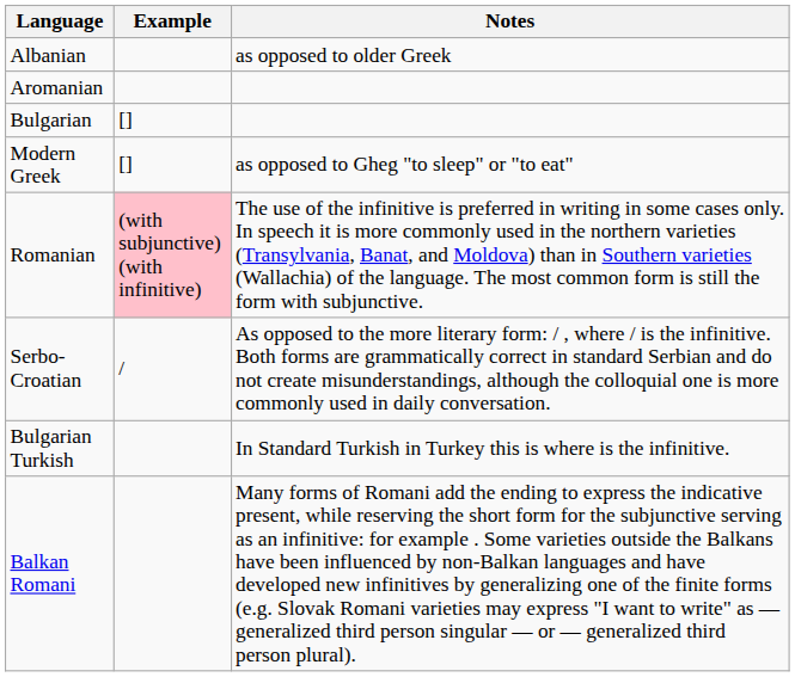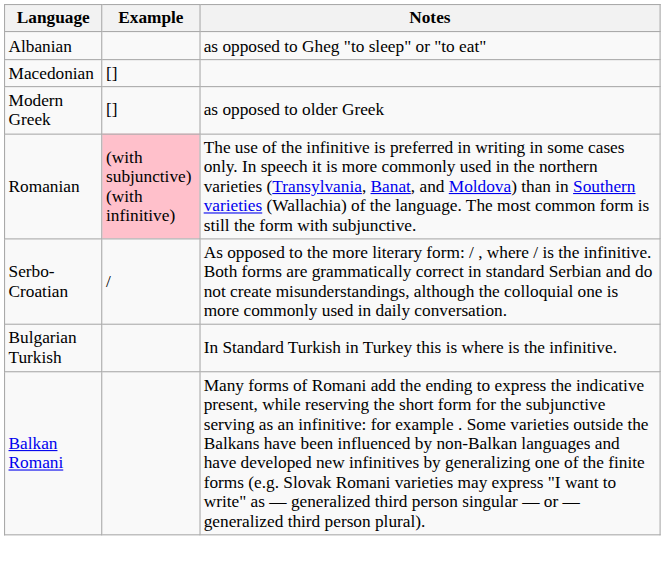 <table class="wikitable">
 <tr>
 <th>Language</th>
 <th>Example</th>
 <th>Notes</th>
 </tr>
 <tr>
 <td>Albanian</td>
 <td><em></em></td>
-<td>as opposed to older Greek </td>
+<td>as opposed to Gheg <em></em> "to sleep" or <em></em> "to eat"</td>
 </tr>
 <tr>
-<td>Aromanian</td>
-<td><em></em></td>
-<td></td>
-</tr>
-<tr>
-<td>Bulgarian</td>
+<td>Macedonian</td>
 <td> [<em></em>]</td>
 <td></td>
 </tr>
 <tr>
 <td>Modern Greek</td>
 <td> [<em></em>]</td>
-<td>as opposed to Gheg <em></em> "to sleep" or <em></em> "to eat"</td>
+<td>as opposed to older Greek </td>
 </tr>
 <tr>
 <td>Romanian</td>
 <td style="background: pink;"><em></em> (with subjunctive)<br><em></em> (with infinitive)</td>
 <td>The use of the infinitive is preferred in writing in some cases only. In speech it is more commonly used in the northern varieties (<a href='#'>Transylvania</a>, <a href='#'>Banat</a>, and <a href='#'>Moldova</a>) than in <a href='#'>Southern varieties</a> (Wallachia) of the language. The most common form is still the form with subjunctive.</td>
 </tr>
 <tr>
 <td>Serbo-Croatian</td>
 <td><em></em> / </td>
 <td>As opposed to the more literary form: <em></em> / , where <em></em> /  is the infinitive. Both forms are grammatically correct in standard Serbian and do not create misunderstandings, although the colloquial one is more commonly used in daily conversation.</td>
 </tr>
 <tr>
 <td>Bulgarian Turkish</td>
 <td><em></em></td>
 <td>In Standard Turkish in Turkey this is <em></em> where <em></em> is the infinitive.</td>
 </tr>
 <tr>
 <td><a href='#'>Balkan Romani</a></td>
 <td><em></em></td>
 <td>Many forms of Romani add the ending <em></em> to express the indicative present, while reserving the short form for the subjunctive serving as an infinitive: for example <em></em>. Some varieties outside the Balkans have been influenced by non-Balkan languages and have developed new infinitives by generalizing one of the finite forms (e.g. Slovak Romani varieties may express "I want to write" as <em></em> — generalized third person singular — or <em></em> — generalized third person plural).</td>
 </tr>
 </table>
